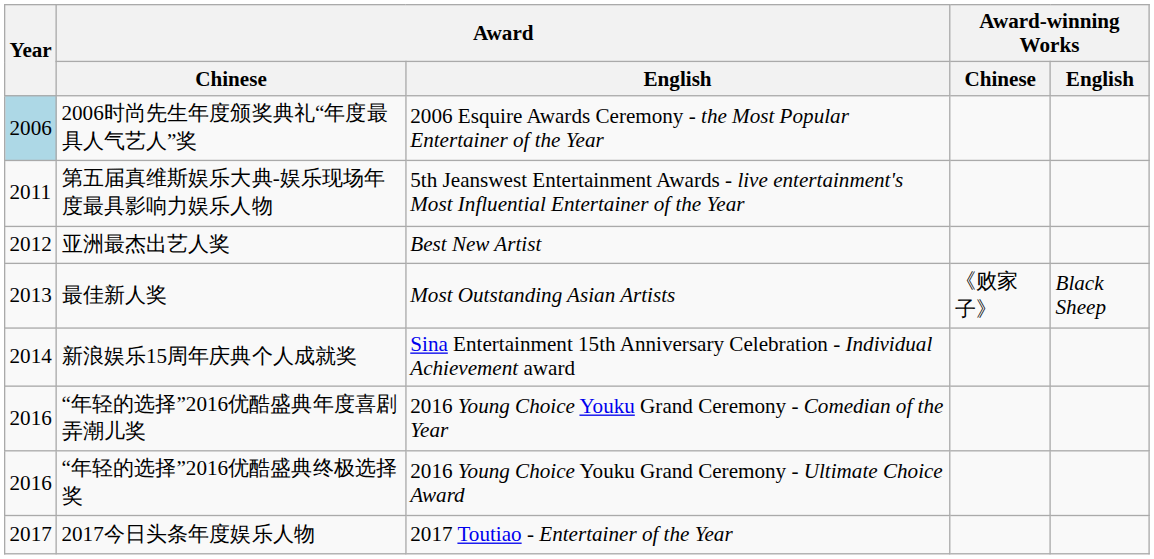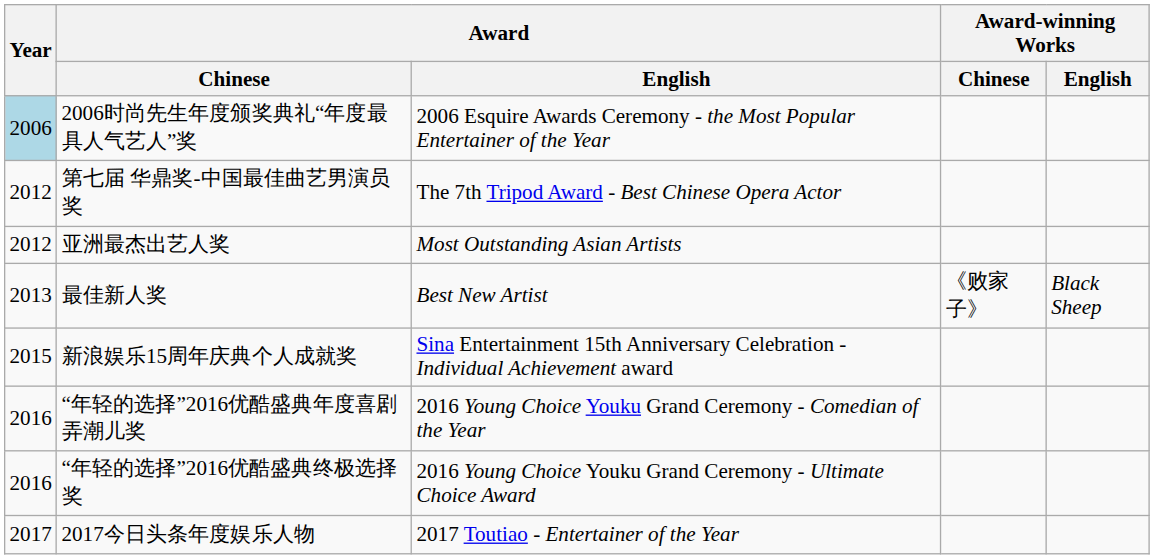 <table class="wikitable">
 <tr>
 <th rowspan="2">Year</th>
 <th colspan="2">Award</th>
 <th colspan="2">Award-winning Works</th>
 </tr>
 <tr>
 <th>Chinese</th>
 <th>English</th>
 <th>Chinese</th>
 <th>English</th>
 </tr>
 <tr>
 <td style="background: lightblue;">2006</td>
 <td>2006时尚先生年度颁奖典礼“年度最具人气艺人”奖</td>
 <td>2006 Esquire Awards Ceremony <em>- the Most Popular Entertainer of the Year</em></td>
 <td></td>
 <td></td>
 </tr>
 <tr>
-<td>2011</td>
-<td>第五届真维斯娱乐大典-娱乐现场年度最具影响力娱乐人物</td>
-<td>5th Jeanswest Entertainment Awards <em>-</em> <em>live entertainment's Most Influential Entertainer of the Year</em></td>
+<td>2012</td>
+<td>第七届    华鼎奖-中国最佳曲艺男演员奖</td>
+<td>The 7th <a href='#'>Tripod Award</a> - <em>Best Chinese Opera Actor</em></td>
 <td></td>
 <td></td>
 </tr>
 <tr>
 <td>2012</td>
 <td>亚洲最杰出艺人奖</td>
-<td><em>Best New Artist</em></td>
+<td><em>Most Outstanding Asian Artists</em></td>
 <td></td>
 <td></td>
 </tr>
 <tr>
 <td>2013</td>
 <td>最佳新人奖</td>
-<td><em>Most Outstanding Asian Artists</em></td>
+<td><em>Best New Artist</em></td>
 <td>《败家子》</td>
 <td><em>Black Sheep</em></td>
 </tr>
 <tr>
-<td>2014</td>
+<td>2015</td>
 <td>新浪娱乐15周年庆典个人成就奖</td>
 <td><a href='#'>Sina</a> Entertainment 15th Anniversary Celebration <em>- Individual Achievement</em> award</td>
 <td></td>
 <td></td>
 </tr>
 <tr>
 <td>2016</td>
 <td>“年轻的选择”2016优酷盛典年度喜剧弄潮儿奖</td>
 <td>2016 <em>Young Choice</em> <a href='#'>Youku</a> Grand Ceremony - <em>Comedian of the Year</em></td>
 <td></td>
 <td></td>
 </tr>
 <tr>
 <td>2016</td>
 <td>“年轻的选择”2016优酷盛典终极选择奖</td>
 <td>2016 <em>Young Choice</em> Youku Grand Ceremony - <em>Ultimate Choice Award</em></td>
 <td></td>
 <td></td>
 </tr>
 <tr>
 <td>2017</td>
 <td>2017今日头条年度娱乐人物</td>
 <td>2017 <a href='#'>Toutiao</a> - <em>Entertainer of the Year</em></td>
 <td></td>
 <td></td>
 </tr>
 </table>
